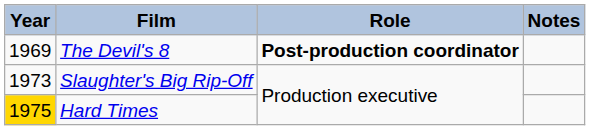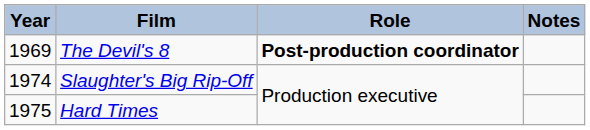 <table class="wikitable" style="font-size:95%;">
 <tr>
 <th style="background:#B0C4DE;">Year</th>
 <th style="background:#B0C4DE;">Film</th>
 <th style="background:#B0C4DE;">Role</th>
 <th style="background:#B0C4DE;">Notes</th>
 </tr>
 <tr>
 <td>1969</td>
 <td><em><a href='#'>The Devil's 8</a></em></td>
 <td><strong>Post-production coordinator</strong></td>
 <td></td>
 </tr>
 <tr>
-<td>1973</td>
+<td>1974</td>
 <td><em><a href='#'>Slaughter's Big Rip-Off</a></em></td>
 <td rowspan=2>Production executive</td>
 <td></td>
 </tr>
 <tr>
-<td style="background: gold;">1975</td>
+<td>1975</td>
 <td><em><a href='#'>Hard Times</a></em></td>
 <td></td>
 </tr>
 </table>
